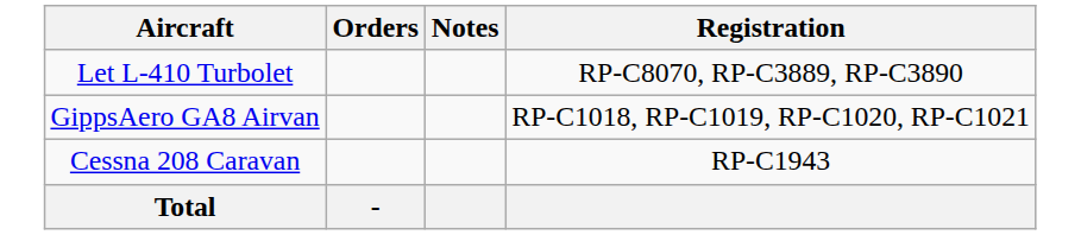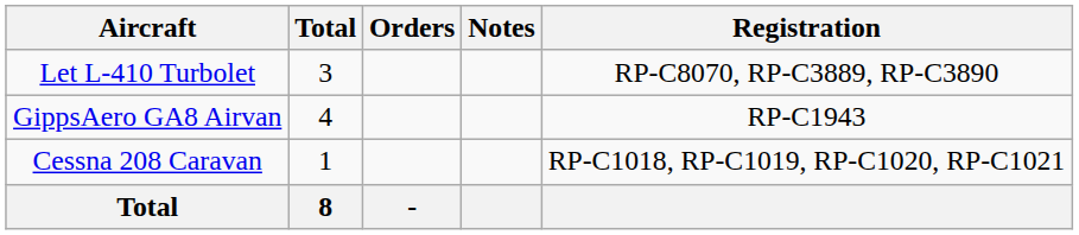 <table class="wikitable" style="margin:1em auto; border-collapse:collapse;text-align:center">
 <tr>
 <th>Aircraft</th>
+<th>Total</th>
 <th>Orders</th>
 <th>Notes</th>
 <th>Registration<br></th>
 </tr>
 <tr>
 <td><a href='#'>Let L-410 Turbolet</a></td>
+<td>3</td>
 <td></td>
 <td></td>
 <td>RP-C8070, RP-C3889, RP-C3890</td>
 </tr>
 <tr>
 <td><a href='#'>GippsAero GA8 Airvan</a></td>
+<td>4</td>
+<td></td>
+<td></td>
+<td>RP-C1943</td>
+</tr>
+<tr>
+<td><a href='#'>Cessna 208 Caravan</a></td>
+<td>1</td>
 <td></td>
 <td></td>
 <td>RP-C1018, RP-C1019, RP-C1020, RP-C1021</td>
 </tr>
 <tr>
-<td><a href='#'>Cessna 208 Caravan</a></td>
-<td></td>
-<td></td>
-<td>RP-C1943</td>
-</tr>
-<tr>
 <th>Total</th>
+<th>8</th>
 <th>-</th>
 <th></th>
 <th></th>
 </tr>
 </table>
